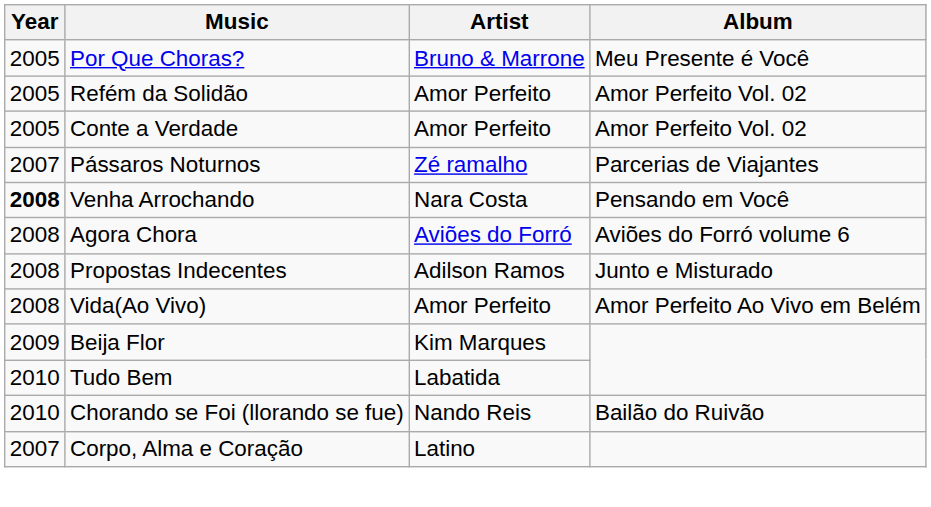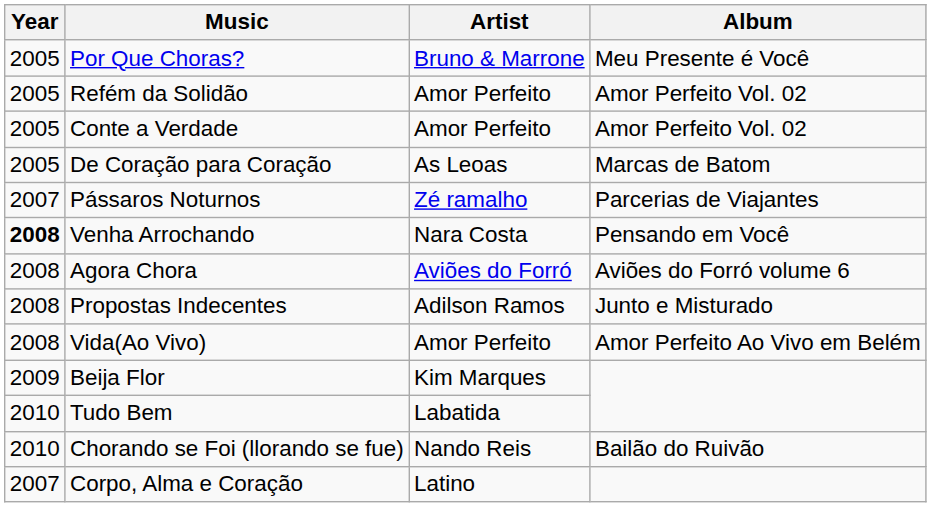 <table class="wikitable">
 <tr>
 <th>Year</th>
 <th>Music</th>
 <th>Artist</th>
 <th>Album</th>
 </tr>
 <tr>
 <td>2005</td>
 <td><a href='#'>Por Que Choras?</a></td>
 <td><a href='#'>Bruno & Marrone</a></td>
 <td>Meu Presente é Você</td>
 </tr>
 <tr>
 <td>2005</td>
 <td>Refém da Solidão</td>
 <td>Amor Perfeito</td>
 <td>Amor Perfeito Vol. 02</td>
 </tr>
 <tr>
 <td>2005</td>
 <td>Conte a Verdade</td>
 <td>Amor Perfeito</td>
 <td>Amor Perfeito Vol. 02</td>
+</tr>
+<tr>
+<td>2005</td>
+<td>De Coração para Coração</td>
+<td>As Leoas</td>
+<td>Marcas de Batom</td>
 </tr>
 <tr>
 <td>2007</td>
 <td>Pássaros Noturnos</td>
 <td><a href='#'>Zé ramalho</a></td>
 <td>Parcerias de Viajantes</td>
 </tr>
 <tr>
 <td><strong>2008</strong></td>
 <td>Venha Arrochando</td>
 <td>Nara Costa</td>
 <td>Pensando em Você</td>
 </tr>
 <tr>
 <td>2008</td>
 <td>Agora Chora</td>
 <td><a href='#'>Aviões do Forró</a></td>
 <td>Aviões do Forró volume 6</td>
 </tr>
 <tr>
 <td>2008</td>
 <td>Propostas Indecentes</td>
 <td>Adilson Ramos</td>
 <td>Junto e Misturado</td>
 </tr>
 <tr>
 <td>2008</td>
 <td>Vida(Ao Vivo)</td>
 <td>Amor Perfeito</td>
 <td>Amor Perfeito Ao Vivo em Belém</td>
 </tr>
 <tr>
 <td>2009</td>
 <td>Beija Flor</td>
 <td>Kim Marques</td>
 </tr>
 <tr>
 <td>2010</td>
 <td>Tudo Bem</td>
 <td>Labatida</td>
 </tr>
 <tr>
 <td>2010</td>
 <td>Chorando se Foi (llorando se fue)</td>
 <td>Nando Reis</td>
 <td>Bailão do Ruivão</td>
 </tr>
 <tr>
 <td>2007</td>
 <td>Corpo, Alma e Coração</td>
 <td>Latino</td>
 </tr>
 </table>
